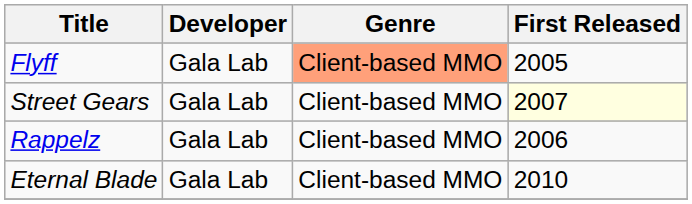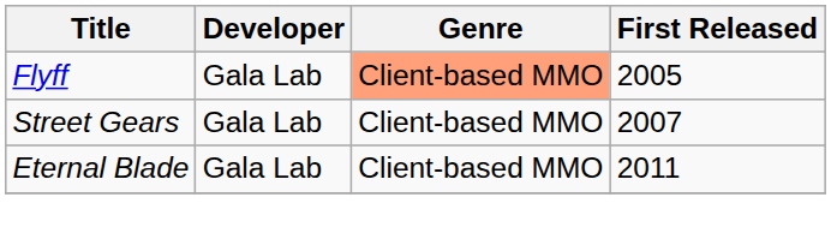 <table class="wikitable sortable">
 <tr>
 <th>Title</th>
 <th>Developer</th>
 <th>Genre</th>
 <th>First Released</th>
 </tr>
 <tr>
 <td><em><a href='#'>Flyff</a></em></td>
 <td>Gala Lab</td>
 <td style="background: lightsalmon;">Client-based MMO</td>
 <td>2005</td>
 </tr>
 <tr>
 <td><em>Street Gears</em></td>
 <td>Gala Lab</td>
 <td>Client-based MMO</td>
-<td style="background: lightyellow;">2007</td>
-</tr>
-<tr>
-<td><em><a href='#'>Rappelz</a></em></td>
-<td>Gala Lab</td>
-<td>Client-based MMO</td>
-<td>2006</td>
+<td>2007</td>
 </tr>
 <tr>
 <td><em>Eternal Blade</em></td>
 <td>Gala Lab</td>
 <td>Client-based MMO</td>
-<td>2010</td>
+<td>2011</td>
 </tr>
 <tr>
 </tr>
 </table>
